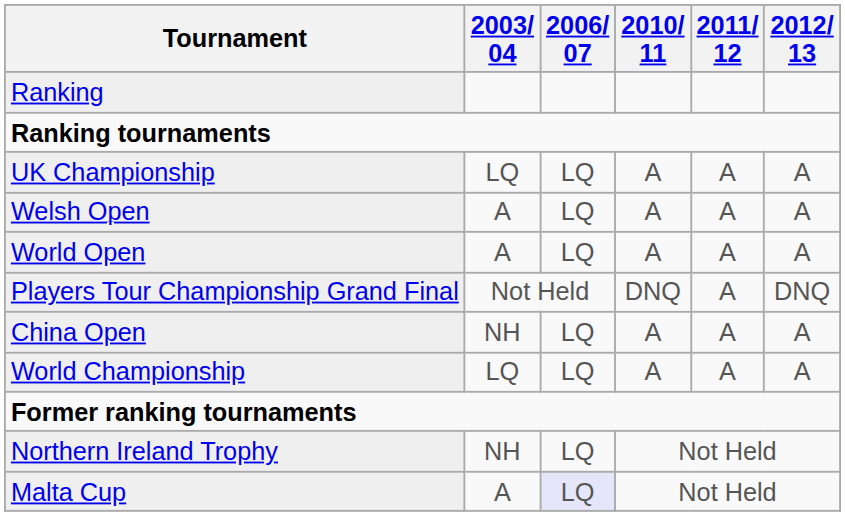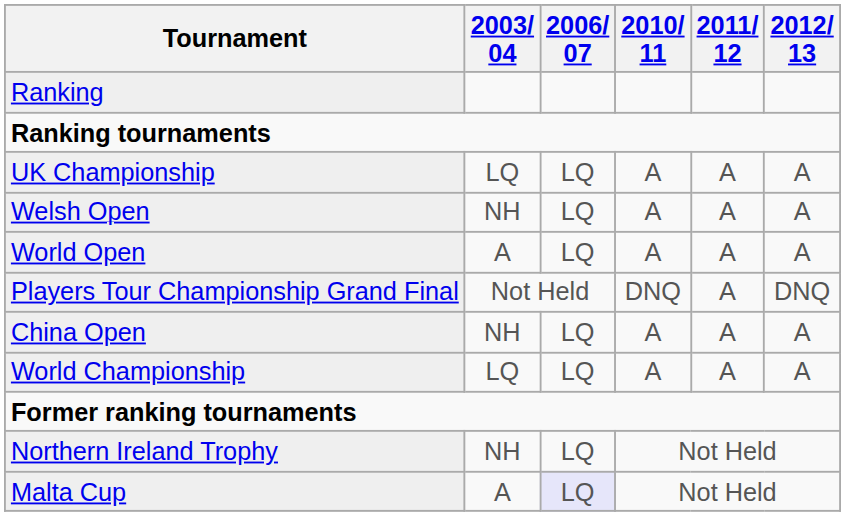 <table class="wikitable"  style="font-size:85%;">
 <tr>
 <th>Tournament</th>
 <th><a href='#'>2003/<br>04</a></th>
 <th><a href='#'>2006/<br>07</a></th>
 <th><a href='#'>2010/<br>11</a></th>
 <th><a href='#'>2011/<br>12</a></th>
 <th><a href='#'>2012/<br>13</a></th>
 </tr>
 <tr>
 <td style="background:#EFEFEF;"><a href='#'>Ranking</a></td>
 <td align="center"></td>
 <td align="center"></td>
 <td align="center"></td>
 <td align="center"></td>
 <td align="center"></td>
 </tr>
 <tr>
 <td colspan="10"><strong>Ranking tournaments</strong></td>
 </tr>
 <tr>
 <td style="background:#EFEFEF;"><a href='#'>UK Championship</a></td>
 <td align="center" style="color:#555555;">LQ</td>
 <td align="center" style="color:#555555;">LQ</td>
 <td align="center" style="color:#555555;">A</td>
 <td align="center" style="color:#555555;">A</td>
 <td align="center" style="color:#555555;">A</td>
 </tr>
 <tr>
 <td style="background:#EFEFEF;"><a href='#'>Welsh Open</a></td>
-<td align="center" style="color:#555555;">A</td>
+<td align="center" style="color:#555555;">NH</td>
 <td align="center" style="color:#555555;">LQ</td>
 <td align="center" style="color:#555555;">A</td>
 <td align="center" style="color:#555555;">A</td>
 <td align="center" style="color:#555555;">A</td>
 </tr>
 <tr>
 <td style="background:#EFEFEF;"><a href='#'>World Open</a></td>
 <td align="center" style="color:#555555;">A</td>
 <td align="center" style="color:#555555;">LQ</td>
 <td align="center" style="color:#555555;">A</td>
 <td align="center" style="color:#555555;">A</td>
 <td align="center" style="color:#555555;">A</td>
 </tr>
 <tr>
 <td style="background:#EFEFEF;"><a href='#'>Players Tour Championship Grand Final</a></td>
 <td align="center" colspan="2" style="color:#555555;">Not Held</td>
 <td align="center" style="color:#555555;">DNQ</td>
 <td align="center" style="color:#555555;">A</td>
 <td align="center" style="color:#555555;">DNQ</td>
 </tr>
 <tr>
 <td style="background:#EFEFEF;"><a href='#'>China Open</a></td>
 <td align="center" style="color:#555555;">NH</td>
 <td align="center" style="color:#555555;">LQ</td>
 <td align="center" style="color:#555555;">A</td>
 <td align="center" style="color:#555555;">A</td>
 <td align="center" style="color:#555555;">A</td>
 </tr>
 <tr>
 <td style="background:#EFEFEF;"><a href='#'>World Championship</a></td>
 <td align="center" style="color:#555555;">LQ</td>
 <td align="center" style="color:#555555;">LQ</td>
 <td align="center" style="color:#555555;">A</td>
 <td align="center" style="color:#555555;">A</td>
 <td align="center" style="color:#555555;">A</td>
 </tr>
 <tr>
 <td colspan="10"><strong>Former ranking tournaments</strong></td>
 </tr>
 <tr>
 <td style="background:#EFEFEF;"><a href='#'>Northern Ireland Trophy</a></td>
 <td align="center" style="color:#555555;">NH</td>
 <td align="center" style="color:#555555;">LQ</td>
 <td align="center" colspan="3" style="color:#555555;">Not Held</td>
 </tr>
 <tr>
 <td style="background:#EFEFEF;"><a href='#'>Malta Cup</a></td>
 <td align="center" style="color:#555555;">A</td>
 <td align="center" style="background: lavender; color:#555555;">LQ</td>
 <td align="center" colspan="3" style="color:#555555;">Not Held</td>
 </tr>
 </table>
